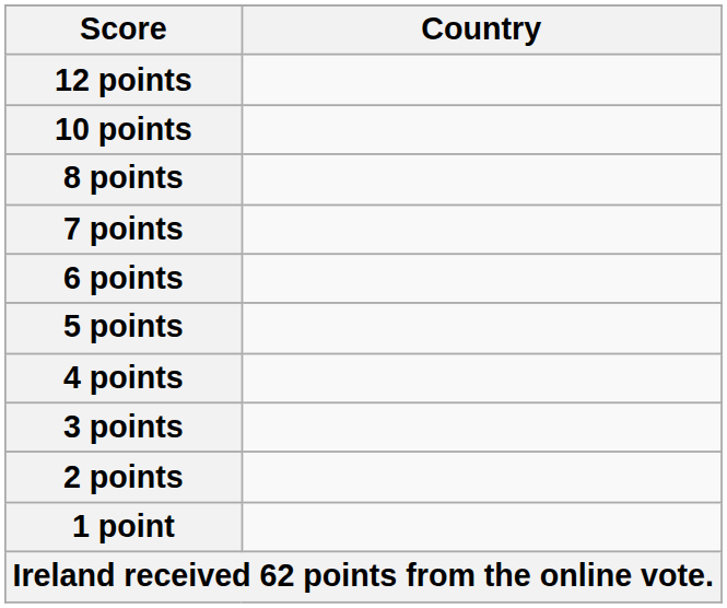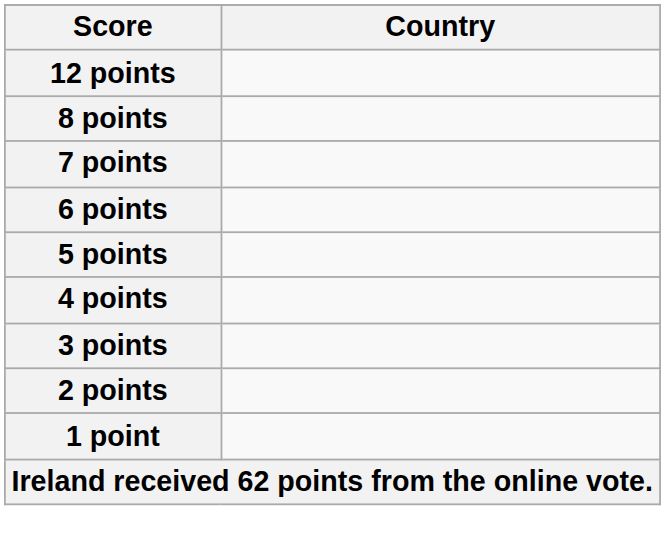 <table class="wikitable">
 <tr>
 </tr>
 <tr>
 <th scope="col" width="33%">Score</th>
 <th scope="col">Country</th>
 </tr>
 <tr>
 <th scope="row">12 points</th>
-<td></td>
-</tr>
-<tr>
-<th scope="row">10 points</th>
 <td></td>
 </tr>
 <tr>
 <th scope="row">8 points</th>
 <td></td>
 </tr>
 <tr>
 <th scope="row">7 points</th>
 <td></td>
 </tr>
 <tr>
 <th scope="row">6 points</th>
 <td></td>
 </tr>
 <tr>
 <th scope="row">5 points</th>
 <td></td>
 </tr>
 <tr>
 <th scope="row">4 points</th>
 <td></td>
 </tr>
 <tr>
 <th scope="row">3 points</th>
 <td></td>
 </tr>
 <tr>
 <th scope="row">2 points</th>
 <td></td>
 </tr>
 <tr>
 <th scope="row">1 point</th>
 <td></td>
 </tr>
 <tr>
 <th colspan="2">Ireland received 62 points from the online vote.</th>
 </tr>
 </table>
